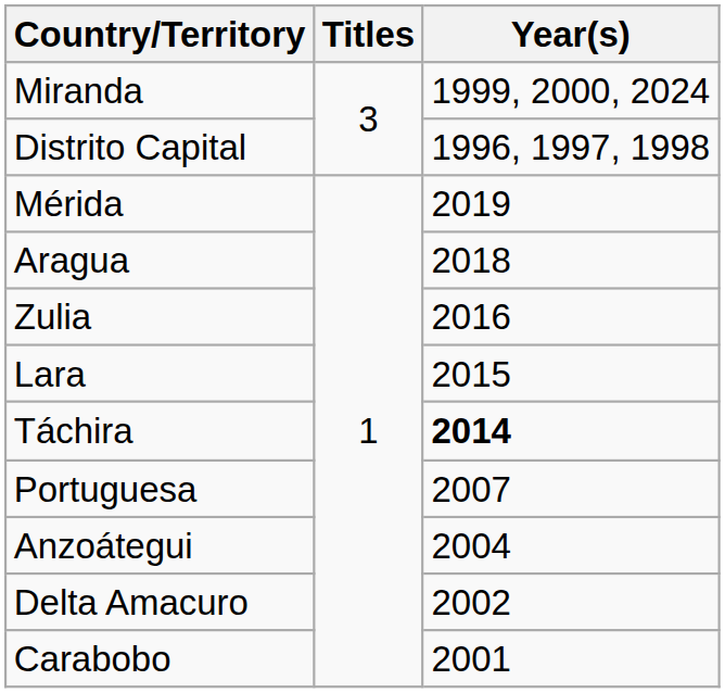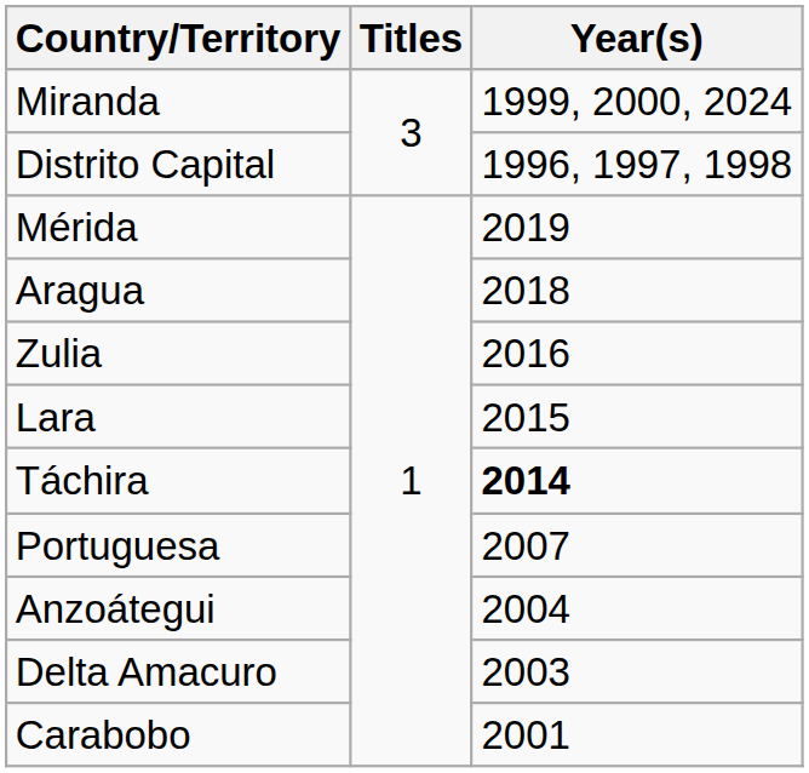 <table class="wikitable sortable" style="font-size: 95%;">
 <tr>
 <th>Country/Territory</th>
 <th>Titles</th>
 <th>Year(s)</th>
 </tr>
 <tr>
 <td>Miranda</td>
 <td rowspan="2" style="text-align:center;">3</td>
 <td>1999, 2000, 2024</td>
 </tr>
 <tr>
 <td>Distrito Capital</td>
 <td>1996, 1997, 1998</td>
 </tr>
 <tr>
 <td>Mérida</td>
 <td rowspan="9" style="text-align:center;">1</td>
 <td>2019</td>
 </tr>
 <tr>
 <td>Aragua</td>
 <td>2018</td>
 </tr>
 <tr>
 <td>Zulia</td>
 <td>2016</td>
 </tr>
 <tr>
 <td>Lara</td>
 <td>2015</td>
 </tr>
 <tr>
 <td>Táchira</td>
 <td><strong>2014</strong></td>
 </tr>
 <tr>
 <td>Portuguesa</td>
 <td>2007</td>
 </tr>
 <tr>
 <td>Anzoátegui</td>
 <td>2004</td>
 </tr>
 <tr>
 <td>Delta Amacuro</td>
-<td>2002</td>
+<td>2003</td>
 </tr>
 <tr>
 <td>Carabobo</td>
 <td>2001</td>
 </tr>
 </table>
